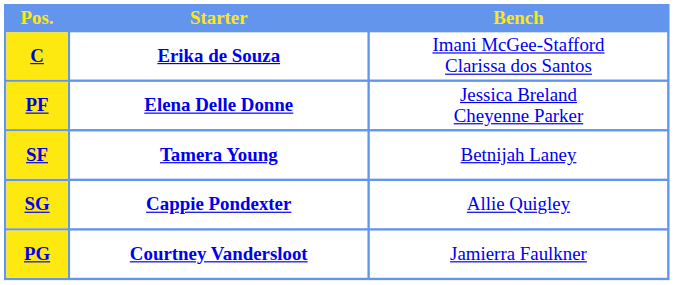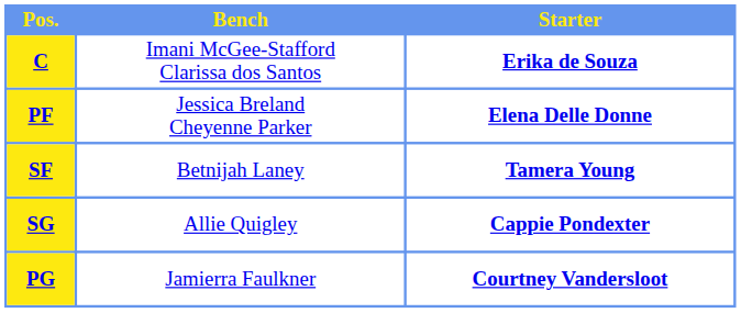 <table style="text-align: center; background:#6495ED; color:#FDE910">
 <tr>
 <th width="50">Pos.</th>
+<th width="250">Bench</th>
 <th width="250">Starter</th>
-<th width="250">Bench</th>
 </tr>
 <tr style="height:40px; background:white; color:#FFCC00">
 <th style="background:#FDE910"><a href='#'><span>C</span></a></th>
+<td><a href='#'>Imani McGee-Stafford</a><br><a href='#'>Clarissa dos Santos</a></td>
 <td><strong><a href='#'>Erika de Souza</a></strong></td>
-<td><a href='#'>Imani McGee-Stafford</a><br><a href='#'>Clarissa dos Santos</a></td>
 </tr>
 <tr style="height:40px; background:white; color:#FFCC00">
 <th style="background:#FDE910"><a href='#'><span>PF</span></a></th>
+<td><a href='#'>Jessica Breland</a><br><a href='#'>Cheyenne Parker</a></td>
 <td><strong><a href='#'>Elena Delle Donne</a></strong></td>
-<td><a href='#'>Jessica Breland</a><br><a href='#'>Cheyenne Parker</a></td>
 </tr>
 <tr style="height:40px; background:white; color:#FFCC00">
 <th style="background:#FDE910"><a href='#'><span>SF</span></a></th>
+<td><a href='#'>Betnijah Laney</a></td>
 <td><strong><a href='#'>Tamera Young</a></strong></td>
-<td><a href='#'>Betnijah Laney</a></td>
 </tr>
 <tr style="height:40px; background:white; color:#092C57">
 <th style="background:#FDE910"><a href='#'><span>SG</span></a></th>
+<td><a href='#'>Allie Quigley</a></td>
 <td><strong><a href='#'>Cappie Pondexter</a></strong></td>
-<td><a href='#'>Allie Quigley</a></td>
 </tr>
 <tr style="height:40px; background:white; color:#FFCC00">
 <th style="background:#FDE910"><a href='#'><span>PG</span></a></th>
+<td><a href='#'>Jamierra Faulkner</a></td>
 <td><strong><a href='#'>Courtney Vandersloot</a></strong></td>
-<td><a href='#'>Jamierra Faulkner</a></td>
 </tr>
 </table>
